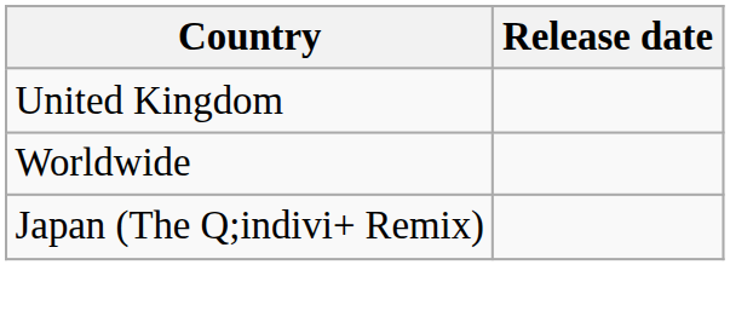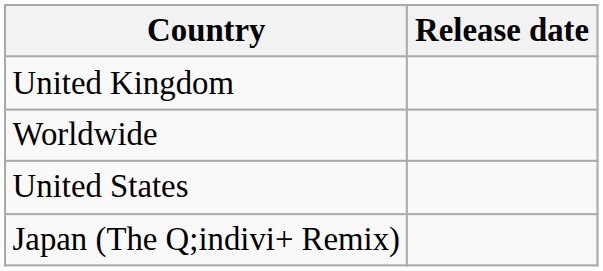 <table class="wikitable">
 <tr>
 <th>Country</th>
 <th>Release date</th>
 </tr>
 <tr>
 <td>United Kingdom</td>
 <td></td>
 </tr>
 <tr>
 <td>Worldwide</td>
 <td></td>
 </tr>
 <tr>
+<td>United States</td>
+<td></td>
+</tr>
+<tr>
 <td>Japan (The Q;indivi+ Remix)</td>
 <td></td>
 </tr>
 </table>
